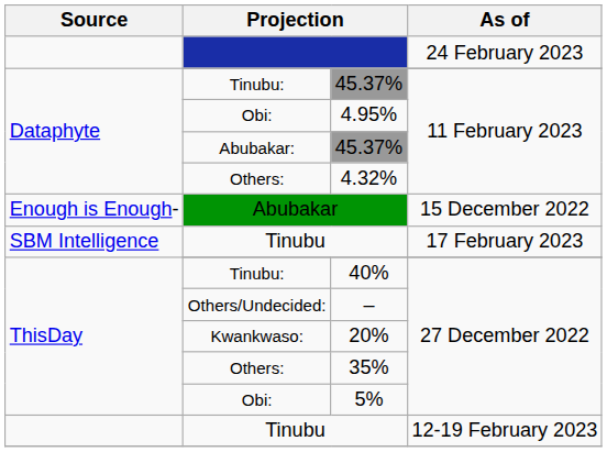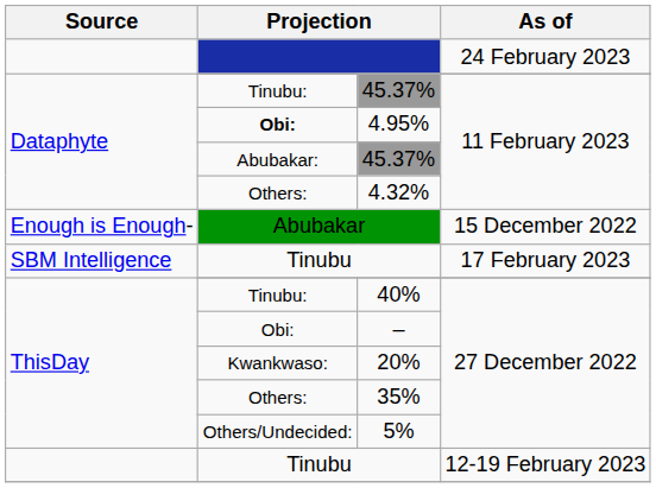 <table class="wikitable" style="text-align:center">
 <tr>
 <th>Source</th>
 <th colspan=2>Projection</th>
 <th>As of</th>
 </tr>
 <tr>
 <td align="left"></td>
 <td colspan=2 bgcolor=#192da7></td>
 <td>24 February 2023</td>
 </tr>
 <tr>
 <td rowspan=5 align="left"><a href='#'>Dataphyte</a></td>
 </tr>
 <tr>
 <td><small>Tinubu:</small></td>
 <td bgcolor=#999999>45.37%</td>
 <td rowspan=4>11 February 2023</td>
 </tr>
 <tr>
-<td><small>Obi:</small></td>
+<td><strong><small>Obi:</small></strong></td>
 <td>4.95%</td>
 </tr>
 <tr>
 <td><small>Abubakar:</small></td>
 <td bgcolor=#999999>45.37%</td>
 </tr>
 <tr>
 <td><small>Others:</small></td>
 <td>4.32%</td>
 </tr>
 <tr>
 <td align="left"><a href='#'>Enough is Enough</a>-<br></td>
 <td colspan=2 bgcolor=#009404>Abubakar</td>
 <td>15 December 2022</td>
 </tr>
 <tr>
 <td align="left"><a href='#'>SBM Intelligence</a></td>
 <td colspan=2 >Tinubu</td>
 <td>17 February 2023</td>
 </tr>
 <tr>
 <td rowspan=6 align="left"><a href='#'>ThisDay</a></td>
 </tr>
 <tr>
 <td><small>Tinubu:</small></td>
 <td>40%</td>
 <td rowspan=5>27 December 2022</td>
 </tr>
 <tr>
-<td><small>Others/Undecided:</small></td>
+<td><small>Obi:</small></td>
 <td>–</td>
 </tr>
 <tr>
 <td><small>Kwankwaso:</small></td>
 <td>20%</td>
 </tr>
 <tr>
 <td><small>Others:</small></td>
 <td>35%</td>
 </tr>
 <tr>
-<td><small>Obi:</small></td>
+<td><small>Others/Undecided:</small></td>
 <td>5%</td>
 </tr>
 <tr>
 <td align="left"></td>
 <td colspan=2 >Tinubu</td>
 <td>12-19 February 2023</td>
 </tr>
 <tr>
 </tr>
 </table>
